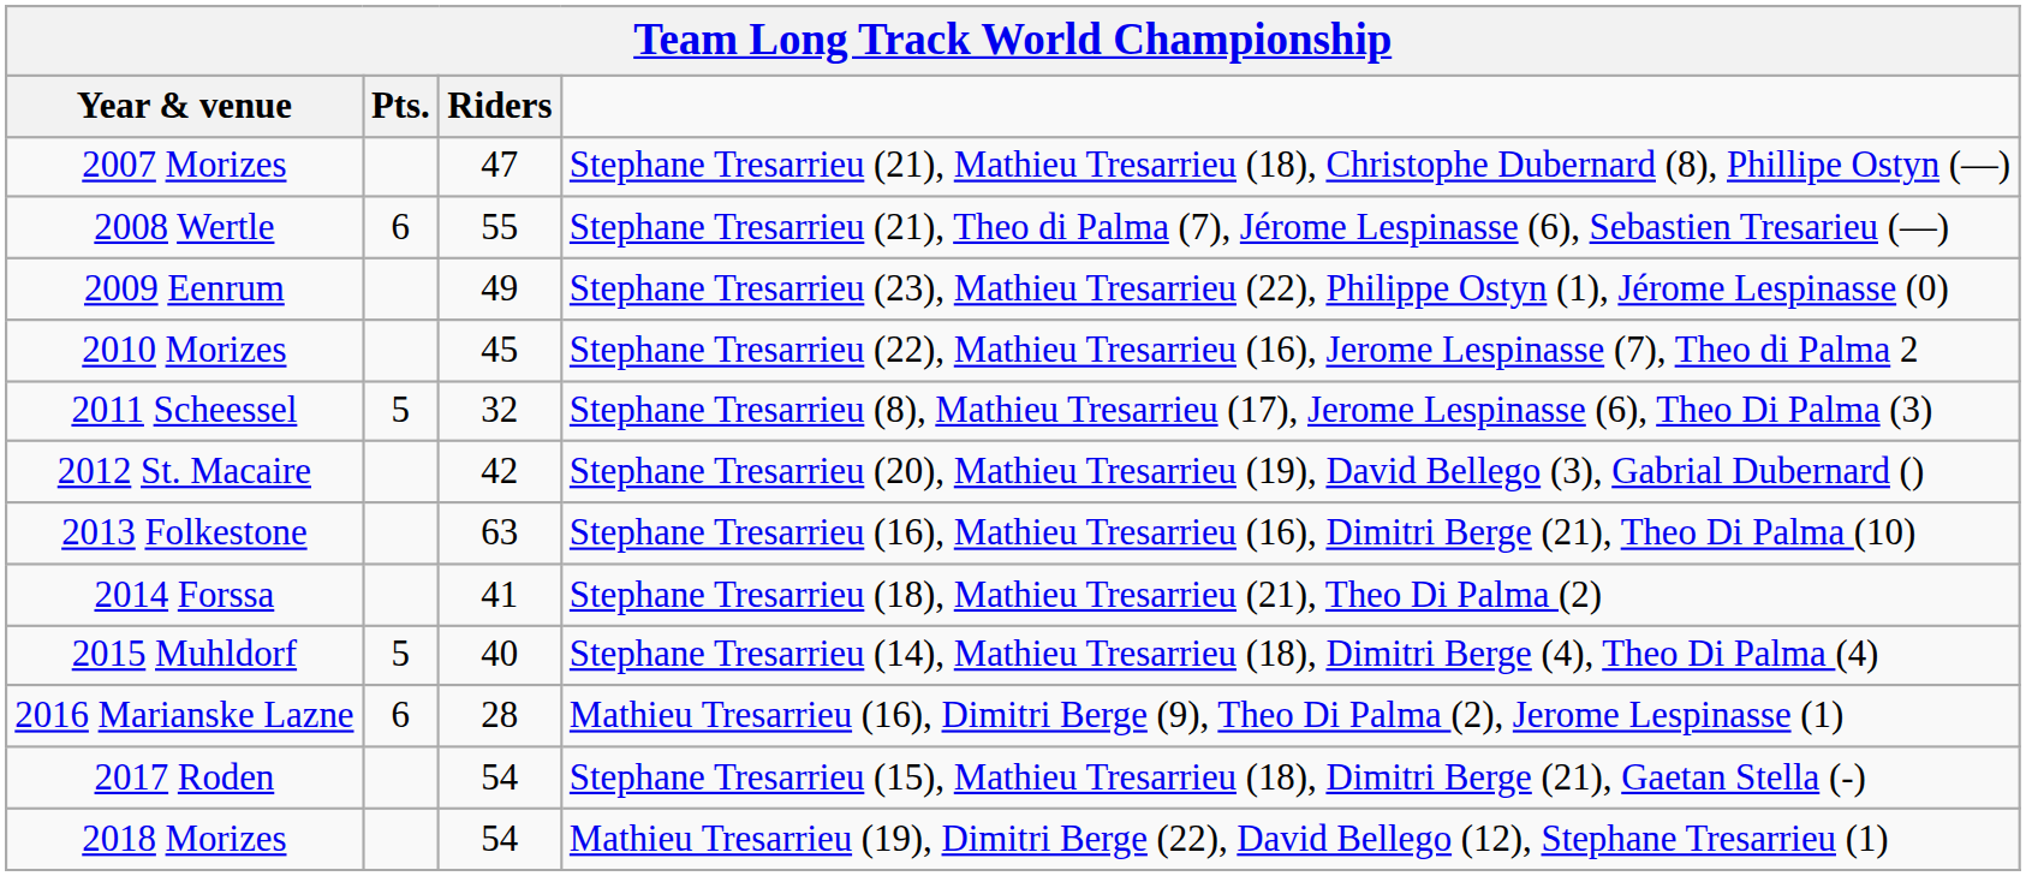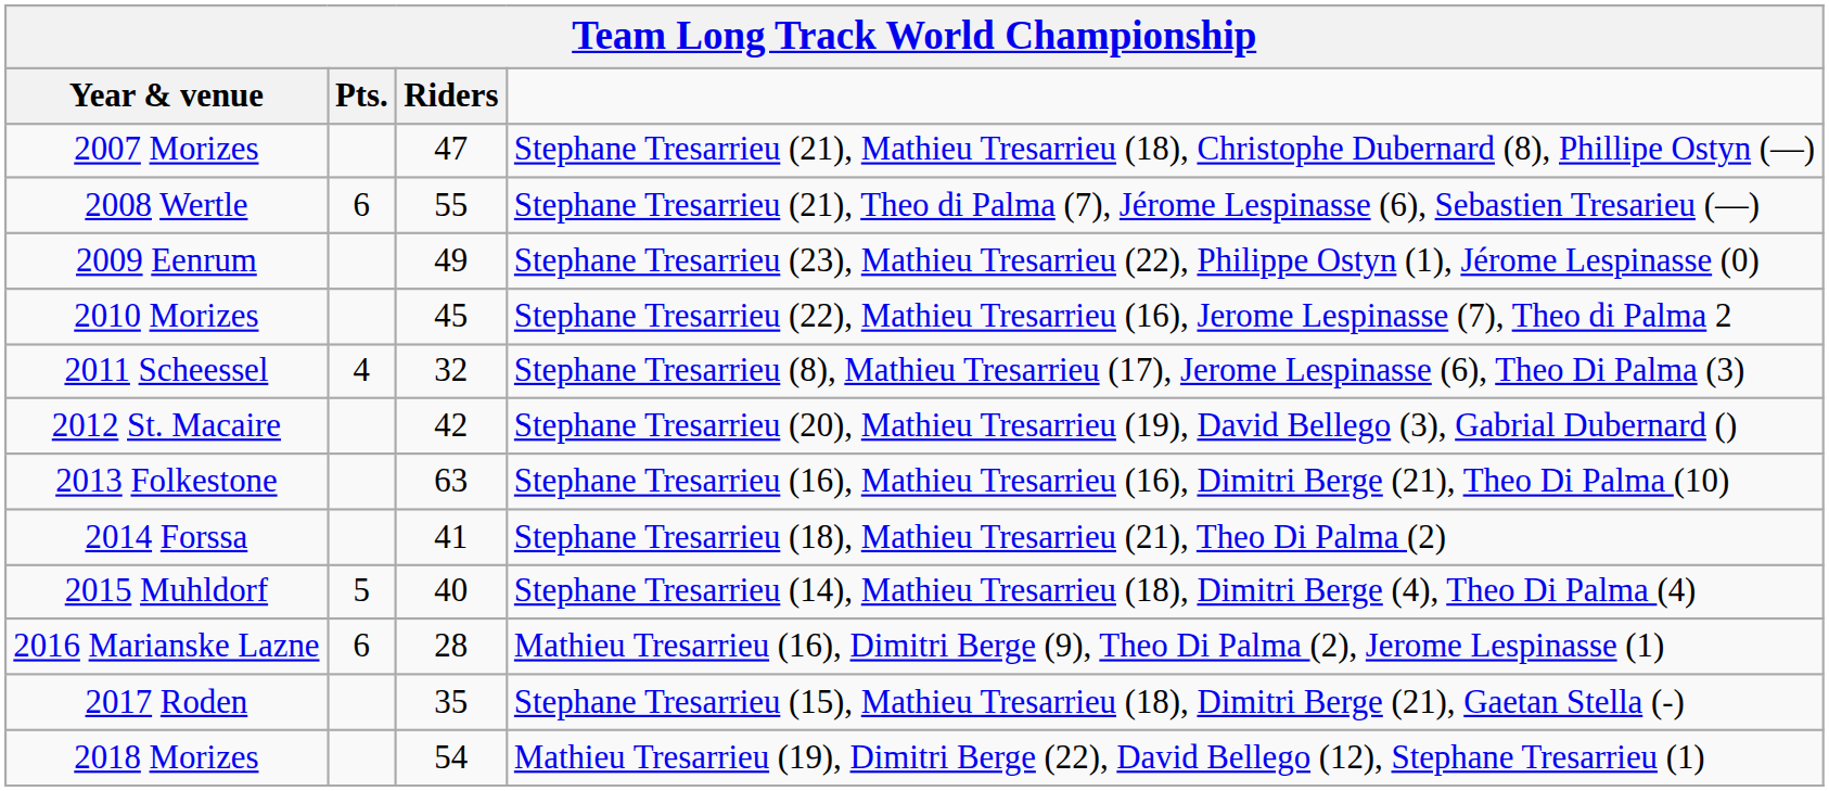 <table class=wikitable style="font-size: 90%;">
 <tr>
 <th colspan=5><big><a href='#'>Team Long Track World Championship</a></big></th>
 </tr>
 <tr>
 <th>Year & venue</th>
 <th>Pts.</th>
 <th>Riders</th>
 </tr>
 <tr align=center>
 <td><a href='#'>2007</a>   <a href='#'>Morizes</a></td>
 <td></td>
 <td>47</td>
 <td align=left><a href='#'>Stephane Tresarrieu</a> (21), <a href='#'>Mathieu Tresarrieu</a> (18), <a href='#'>Christophe Dubernard</a> (8), <a href='#'>Phillipe Ostyn</a> (—)</td>
 </tr>
 <tr align=center>
 <td><a href='#'>2008</a>   <a href='#'>Wertle</a></td>
 <td>6</td>
 <td>55</td>
 <td align=left><a href='#'>Stephane Tresarrieu</a> (21), <a href='#'>Theo di Palma</a> (7), <a href='#'>Jérome Lespinasse</a> (6), <a href='#'>Sebastien Tresarieu</a> (—)</td>
 </tr>
 <tr align=center>
 <td><a href='#'>2009</a>   <a href='#'>Eenrum</a></td>
 <td></td>
 <td>49</td>
 <td align=left><a href='#'>Stephane Tresarrieu</a> (23), <a href='#'>Mathieu Tresarrieu</a> (22), <a href='#'>Philippe Ostyn</a> (1), <a href='#'>Jérome Lespinasse</a> (0)</td>
 </tr>
 <tr align=center>
 <td><a href='#'>2010</a>   <a href='#'>Morizes</a></td>
 <td></td>
 <td>45</td>
 <td align=left><a href='#'>Stephane Tresarrieu</a> (22), <a href='#'>Mathieu Tresarrieu</a> (16), <a href='#'>Jerome Lespinasse</a> (7), <a href='#'>Theo di Palma</a> 2</td>
 </tr>
 <tr align=center>
 <td><a href='#'>2011</a>  <a href='#'>Scheessel</a></td>
-<td>5</td>
+<td>4</td>
 <td>32</td>
 <td align=left><a href='#'>Stephane Tresarrieu</a> (8), <a href='#'>Mathieu Tresarrieu</a> (17), <a href='#'>Jerome Lespinasse</a> (6), <a href='#'>Theo Di Palma</a> (3)</td>
 </tr>
 <tr align=center>
 <td><a href='#'>2012</a>  <a href='#'>St. Macaire</a></td>
 <td></td>
 <td>42</td>
 <td align=left><a href='#'>Stephane Tresarrieu</a> (20), <a href='#'>Mathieu Tresarrieu</a> (19), <a href='#'>David Bellego</a> (3), <a href='#'>Gabrial Dubernard</a> ()</td>
 </tr>
 <tr align=center>
 <td><a href='#'>2013</a>  <a href='#'>Folkestone</a></td>
 <td></td>
 <td>63</td>
 <td align=left><a href='#'>Stephane Tresarrieu</a> (16), <a href='#'>Mathieu Tresarrieu</a> (16), <a href='#'>Dimitri Berge</a> (21), <a href='#'>Theo Di Palma </a> (10)</td>
 </tr>
 <tr align=center>
 <td><a href='#'>2014</a>  <a href='#'>Forssa</a></td>
 <td></td>
 <td>41</td>
 <td align=left><a href='#'>Stephane Tresarrieu</a> (18), <a href='#'>Mathieu Tresarrieu</a> (21), <a href='#'>Theo Di Palma </a> (2)</td>
 </tr>
 <tr align=center>
 <td><a href='#'>2015</a>  <a href='#'>Muhldorf</a></td>
 <td>5</td>
 <td>40</td>
 <td align=left><a href='#'>Stephane Tresarrieu</a> (14), <a href='#'>Mathieu Tresarrieu</a> (18), <a href='#'>Dimitri Berge</a> (4), <a href='#'>Theo Di Palma </a> (4)</td>
 </tr>
 <tr align=center>
 <td><a href='#'>2016</a>  <a href='#'>Marianske Lazne</a></td>
 <td>6</td>
 <td>28</td>
 <td align=left><a href='#'>Mathieu Tresarrieu</a> (16), <a href='#'>Dimitri Berge</a> (9), <a href='#'>Theo Di Palma </a> (2), <a href='#'>Jerome Lespinasse</a> (1)</td>
 </tr>
 <tr align=center>
 <td><a href='#'>2017</a>  <a href='#'>Roden</a></td>
 <td></td>
-<td>54</td>
+<td>35</td>
 <td align=left><a href='#'>Stephane Tresarrieu</a> (15), <a href='#'>Mathieu Tresarrieu</a> (18), <a href='#'>Dimitri Berge</a> (21), <a href='#'>Gaetan Stella</a> (-)</td>
 </tr>
 <tr align=center>
 <td><a href='#'>2018</a>  <a href='#'>Morizes</a></td>
 <td></td>
 <td>54</td>
 <td align=left><a href='#'>Mathieu Tresarrieu</a> (19), <a href='#'>Dimitri Berge</a> (22), <a href='#'>David Bellego</a> (12), <a href='#'>Stephane Tresarrieu</a> (1)</td>
 </tr>
 <tr align=center>
 </tr>
 </table>
